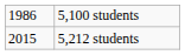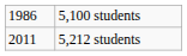 <table class="wikitable floatright" style="width:200px;">
 <tr>
 <td>1986</td>
 <td>5,100 students</td>
 </tr>
 <tr>
-<td>2015</td>
+<td>2011</td>
 <td>5,212 students</td>
 </tr>
 </table>
